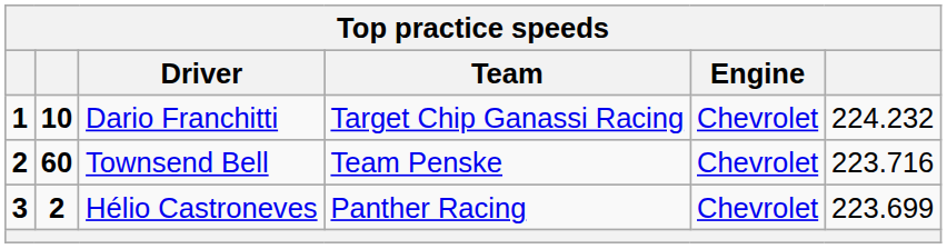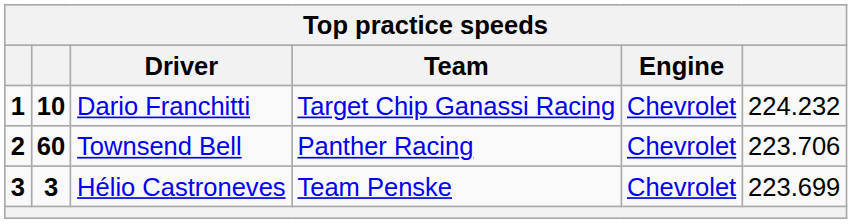 <table class="wikitable" style="font-size:95%;">
 <tr>
 <th colspan=9>Top practice speeds</th>
 </tr>
 <tr>
 <th></th>
 <th></th>
 <th>Driver</th>
 <th>Team</th>
 <th>Engine</th>
 <th></th>
 </tr>
 <tr>
 <td align=center><strong>1</strong></td>
 <td style="text-align:center"><strong>10</strong></td>
 <td> <a href='#'>Dario Franchitti</a></td>
 <td><a href='#'>Target Chip Ganassi Racing</a></td>
 <td><a href='#'>Chevrolet</a></td>
 <td align=center>224.232</td>
 </tr>
 <tr>
 <td align=center><strong>2</strong></td>
 <td style="text-align:center"><strong>60</strong></td>
 <td> <a href='#'>Townsend Bell</a></td>
-<td><a href='#'>Team Penske</a></td>
+<td><a href='#'>Panther Racing</a></td>
 <td><a href='#'>Chevrolet</a></td>
-<td align=center>223.716</td>
+<td align=center>223.706</td>
 </tr>
 <tr>
 <td align=center><strong>3</strong></td>
-<td style="text-align:center"><strong>2</strong></td>
+<td style="text-align:center"><strong>3</strong></td>
 <td> <a href='#'>Hélio Castroneves</a></td>
-<td><a href='#'>Panther Racing</a></td>
+<td><a href='#'>Team Penske</a></td>
 <td><a href='#'>Chevrolet</a></td>
 <td align=center>223.699</td>
 </tr>
 <tr>
 <th colspan=9></th>
 </tr>
 </table>
